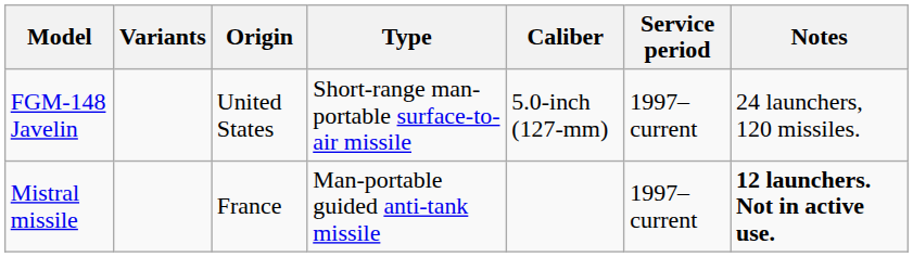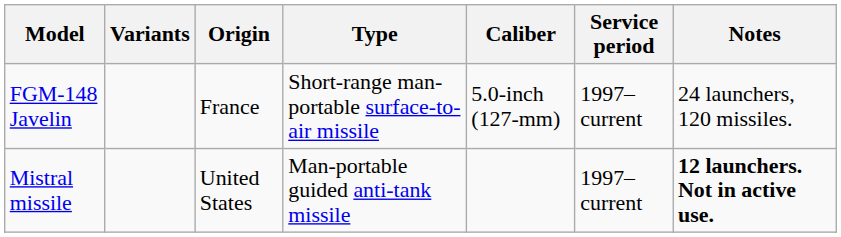 <table class="wikitable sortable">
 <tr>
 <th>Model</th>
 <th>Variants</th>
 <th>Origin</th>
 <th>Type</th>
 <th>Caliber</th>
 <th>Service period</th>
 <th>Notes</th>
 </tr>
 <tr>
 <td><a href='#'>FGM-148 Javelin</a></td>
 <td></td>
-<td>United States</td>
+<td>France</td>
 <td>Short-range man-portable <a href='#'>surface-to-air missile</a></td>
 <td>5.0-inch (127-mm)</td>
 <td>1997–current</td>
 <td>24 launchers, 120 missiles.</td>
 </tr>
 <tr>
 <td><a href='#'>Mistral missile</a></td>
 <td></td>
-<td>France</td>
+<td>United States</td>
 <td>Man-portable guided <a href='#'>anti-tank missile</a></td>
 <td></td>
 <td>1997–current</td>
 <td><strong>12 launchers. Not in active use.</strong></td>
 </tr>
 </table>
